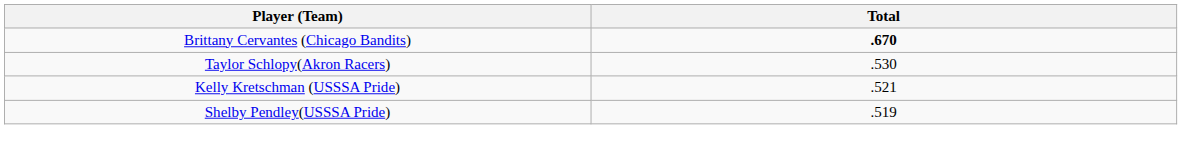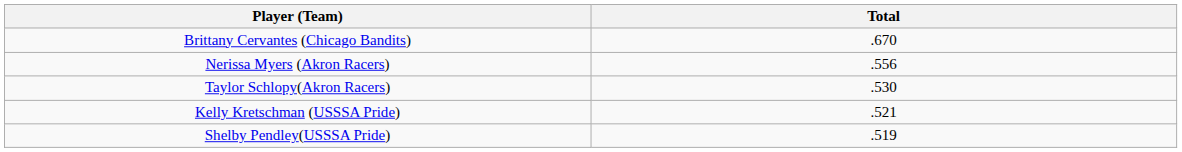 <table class="wikitable" style="text-align:center;">
 <tr>
 <th style="width:15%;">Player (Team)</th>
 <th style="width:15%;">Total</th>
 </tr>
 <tr>
 <td><a href='#'>Brittany Cervantes</a> (<a href='#'>Chicago Bandits</a>)</td>
-<td><strong>.670</strong></td>
+<td>.670</td>
+</tr>
+<tr>
+<td><a href='#'>Nerissa Myers</a> (<a href='#'>Akron Racers</a>)</td>
+<td>.556</td>
 </tr>
 <tr>
 <td><a href='#'>Taylor Schlopy</a>(<a href='#'>Akron Racers</a>)</td>
 <td>.530</td>
 </tr>
 <tr>
 <td><a href='#'>Kelly Kretschman</a> (<a href='#'>USSSA Pride</a>)</td>
 <td>.521</td>
 </tr>
 <tr>
 <td><a href='#'>Shelby Pendley</a>(<a href='#'>USSSA Pride</a>)</td>
 <td>.519</td>
 </tr>
 </table>
